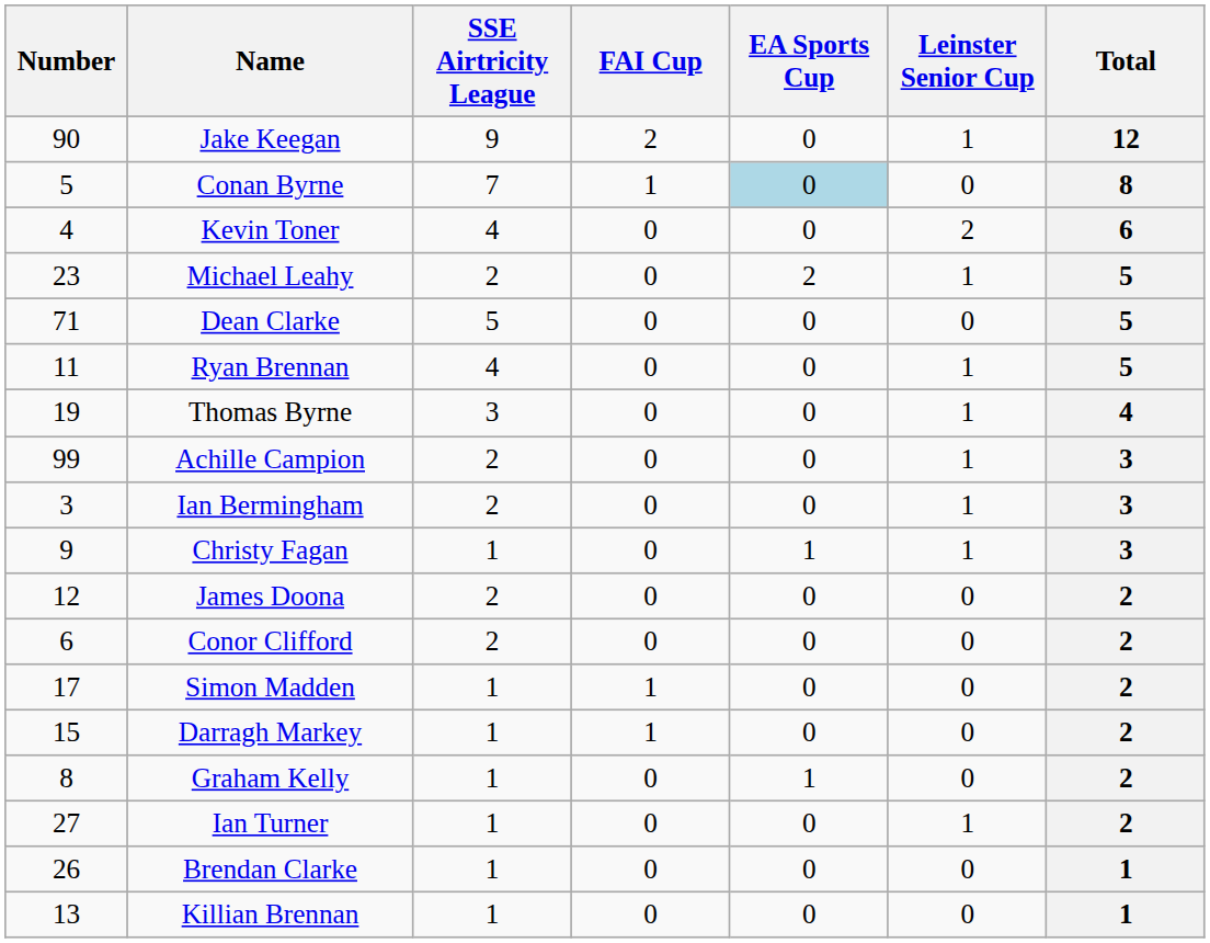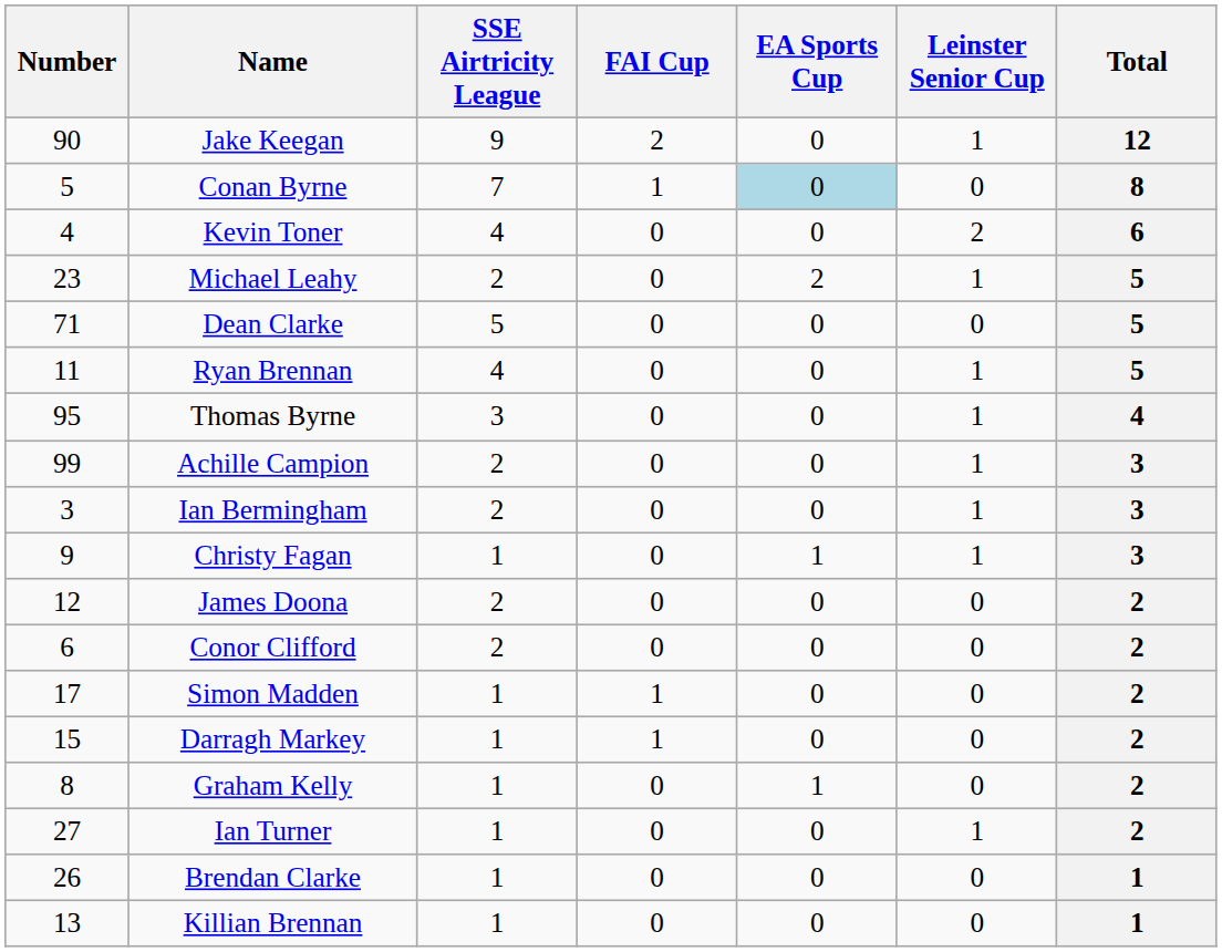 <table class="wikitable" style="font-size:95%;text-align: center">
 <tr>
 <th width=60>Number</th>
 <th width=150>Name</th>
 <th width=80><a href='#'>SSE Airtricity League</a></th>
 <th width=80><a href='#'>FAI Cup</a></th>
 <th width=80><a href='#'>EA Sports Cup</a></th>
 <th width=80><a href='#'>Leinster Senior Cup</a></th>
 <th width=80>Total</th>
 </tr>
 <tr>
 <td>90 </td>
 <td><a href='#'>Jake Keegan</a></td>
 <td>9 </td>
 <td>2 </td>
 <td>0 </td>
 <td>1 </td>
 <th>12 </th>
 </tr>
 <tr>
 <td>5 </td>
 <td><a href='#'>Conan Byrne</a></td>
 <td>7 </td>
 <td>1 </td>
 <td style="background: lightblue;">0 </td>
 <td>0 </td>
 <th>8 </th>
 </tr>
 <tr>
 <td>4 </td>
 <td><a href='#'>Kevin Toner</a></td>
 <td>4 </td>
 <td>0 </td>
 <td>0 </td>
 <td>2 </td>
 <th>6 </th>
 </tr>
 <tr>
 <td>23 </td>
 <td><a href='#'>Michael Leahy</a></td>
 <td>2 </td>
 <td>0 </td>
 <td>2 </td>
 <td>1 </td>
 <th>5 </th>
 </tr>
 <tr>
 <td>71 </td>
 <td><a href='#'>Dean Clarke</a></td>
 <td>5 </td>
 <td>0 </td>
 <td>0 </td>
 <td>0 </td>
 <th>5 </th>
 </tr>
 <tr>
 <td>11 </td>
 <td><a href='#'>Ryan Brennan</a></td>
 <td>4 </td>
 <td>0 </td>
 <td>0 </td>
 <td>1 </td>
 <th>5 </th>
 </tr>
 <tr>
-<td>19 </td>
+<td>95 </td>
 <td>Thomas Byrne</td>
 <td>3 </td>
 <td>0 </td>
 <td>0 </td>
 <td>1 </td>
 <th>4 </th>
 </tr>
 <tr>
 <td>99 </td>
 <td><a href='#'>Achille Campion</a></td>
 <td>2 </td>
 <td>0 </td>
 <td>0 </td>
 <td>1 </td>
 <th>3 </th>
 </tr>
 <tr>
 <td>3 </td>
 <td><a href='#'>Ian Bermingham</a></td>
 <td>2 </td>
 <td>0 </td>
 <td>0 </td>
 <td>1 </td>
 <th>3 </th>
 </tr>
 <tr>
 <td>9 </td>
 <td><a href='#'>Christy Fagan</a></td>
 <td>1 </td>
 <td>0 </td>
 <td>1 </td>
 <td>1 </td>
 <th>3 </th>
 </tr>
 <tr>
 <td>12 </td>
 <td><a href='#'>James Doona</a></td>
 <td>2 </td>
 <td>0 </td>
 <td>0 </td>
 <td>0 </td>
 <th>2 </th>
 </tr>
 <tr>
 <td>6 </td>
 <td><a href='#'>Conor Clifford</a></td>
 <td>2 </td>
 <td>0 </td>
 <td>0 </td>
 <td>0 </td>
 <th>2 </th>
 </tr>
 <tr>
 <td>17 </td>
 <td><a href='#'>Simon Madden</a></td>
 <td>1 </td>
 <td>1 </td>
 <td>0 </td>
 <td>0 </td>
 <th>2 </th>
 </tr>
 <tr>
 <td>15 </td>
 <td><a href='#'>Darragh Markey</a></td>
 <td>1 </td>
 <td>1 </td>
 <td>0 </td>
 <td>0 </td>
 <th>2 </th>
 </tr>
 <tr>
 <td>8 </td>
 <td><a href='#'>Graham Kelly</a></td>
 <td>1 </td>
 <td>0 </td>
 <td>1 </td>
 <td>0 </td>
 <th>2 </th>
 </tr>
 <tr>
 <td>27 </td>
 <td><a href='#'>Ian Turner</a></td>
 <td>1 </td>
 <td>0 </td>
 <td>0 </td>
 <td>1 </td>
 <th>2 </th>
 </tr>
 <tr>
 <td>26 </td>
 <td><a href='#'>Brendan Clarke</a></td>
 <td>1 </td>
 <td>0 </td>
 <td>0 </td>
 <td>0 </td>
 <th>1 </th>
 </tr>
 <tr>
 <td>13 </td>
 <td><a href='#'>Killian Brennan</a></td>
 <td>1 </td>
 <td>0 </td>
 <td>0 </td>
 <td>0 </td>
 <th>1 </th>
 </tr>
 </table>
